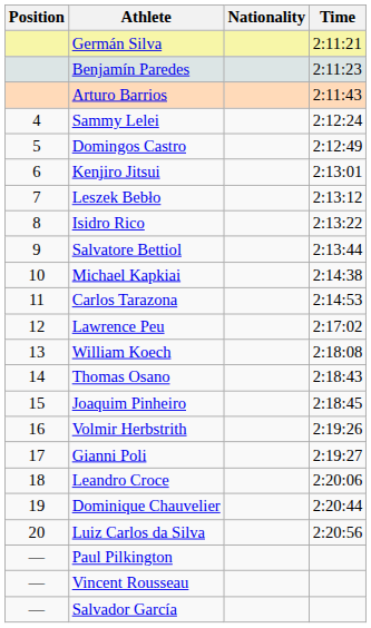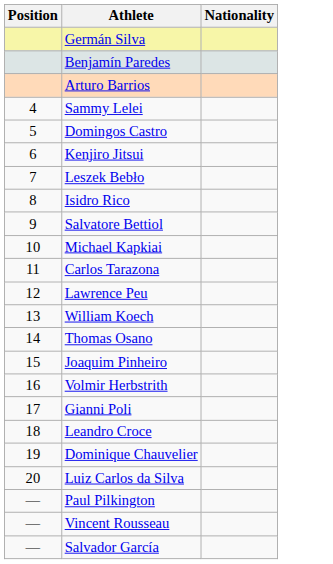 <table class="wikitable sortable">
 <tr>
 <th>Position</th>
 <th>Athlete</th>
 <th>Nationality</th>
-<th>Time</th>
 </tr>
 <tr bgcolor=#F7F6A8>
 <td align=center></td>
 <td><a href='#'>Germán Silva</a></td>
 <td></td>
-<td>2:11:21</td>
 </tr>
 <tr bgcolor=#DCE5E5>
 <td align=center></td>
 <td><a href='#'>Benjamín Paredes</a></td>
 <td></td>
-<td>2:11:23</td>
 </tr>
 <tr bgcolor=#FFDAB9>
 <td align=center></td>
 <td><a href='#'>Arturo Barrios</a></td>
 <td></td>
-<td>2:11:43</td>
 </tr>
 <tr>
 <td align=center>4</td>
 <td><a href='#'>Sammy Lelei</a></td>
 <td></td>
-<td>2:12:24</td>
 </tr>
 <tr>
 <td align=center>5</td>
 <td><a href='#'>Domingos Castro</a></td>
 <td></td>
-<td>2:12:49</td>
 </tr>
 <tr>
 <td align=center>6</td>
 <td><a href='#'>Kenjiro Jitsui</a></td>
 <td></td>
-<td>2:13:01</td>
 </tr>
 <tr>
 <td align=center>7</td>
 <td><a href='#'>Leszek Bebło</a></td>
 <td></td>
-<td>2:13:12</td>
 </tr>
 <tr>
 <td align=center>8</td>
 <td><a href='#'>Isidro Rico</a></td>
 <td></td>
-<td>2:13:22</td>
 </tr>
 <tr>
 <td align=center>9</td>
 <td><a href='#'>Salvatore Bettiol</a></td>
 <td></td>
-<td>2:13:44</td>
 </tr>
 <tr>
 <td align=center>10</td>
 <td><a href='#'>Michael Kapkiai</a></td>
 <td></td>
-<td>2:14:38</td>
 </tr>
 <tr>
 <td align=center>11</td>
 <td><a href='#'>Carlos Tarazona</a></td>
 <td></td>
-<td>2:14:53</td>
 </tr>
 <tr>
 <td align=center>12</td>
 <td><a href='#'>Lawrence Peu</a></td>
 <td></td>
-<td>2:17:02</td>
 </tr>
 <tr>
 <td align=center>13</td>
 <td><a href='#'>William Koech</a></td>
 <td></td>
-<td>2:18:08</td>
 </tr>
 <tr>
 <td align=center>14</td>
 <td><a href='#'>Thomas Osano</a></td>
 <td></td>
-<td>2:18:43</td>
 </tr>
 <tr>
 <td align=center>15</td>
 <td><a href='#'>Joaquim Pinheiro</a></td>
 <td></td>
-<td>2:18:45</td>
 </tr>
 <tr>
 <td align=center>16</td>
 <td><a href='#'>Volmir Herbstrith</a></td>
 <td></td>
-<td>2:19:26</td>
 </tr>
 <tr>
 <td align=center>17</td>
 <td><a href='#'>Gianni Poli</a></td>
 <td></td>
-<td>2:19:27</td>
 </tr>
 <tr>
 <td align=center>18</td>
 <td><a href='#'>Leandro Croce</a></td>
 <td></td>
-<td>2:20:06</td>
 </tr>
 <tr>
 <td align=center>19</td>
 <td><a href='#'>Dominique Chauvelier</a></td>
 <td></td>
-<td>2:20:44</td>
 </tr>
 <tr>
 <td align=center>20</td>
 <td><a href='#'>Luiz Carlos da Silva</a></td>
 <td></td>
-<td>2:20:56</td>
 </tr>
 <tr>
 <td align=center>—</td>
 <td><a href='#'>Paul Pilkington</a></td>
-<td></td>
 <td></td>
 </tr>
 <tr>
 <td align=center>—</td>
 <td><a href='#'>Vincent Rousseau</a></td>
 <td></td>
-<td></td>
 </tr>
 <tr>
 <td align=center>—</td>
 <td><a href='#'>Salvador García</a></td>
 <td></td>
-<td></td>
 </tr>
 </table>
